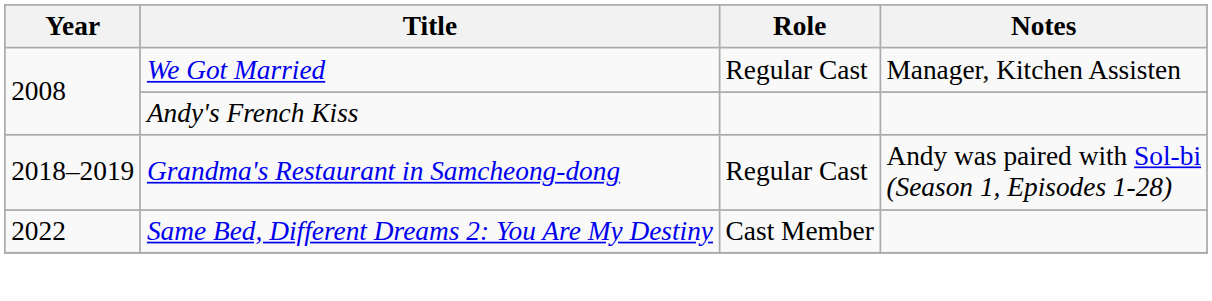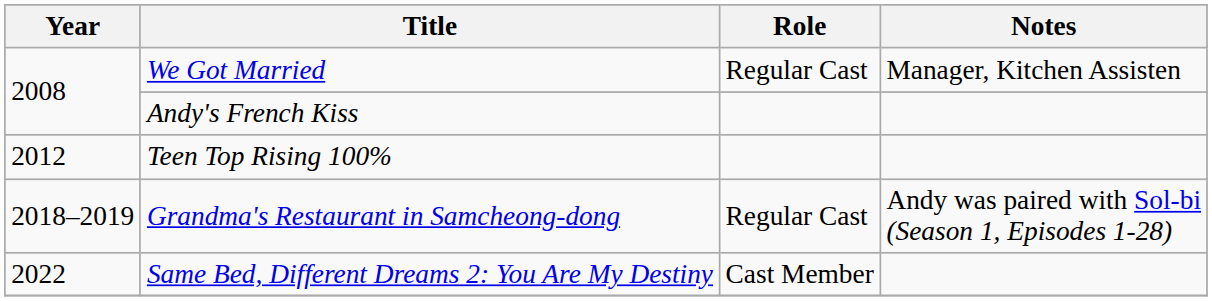 <table class="wikitable sortable">
 <tr>
 <th>Year</th>
 <th>Title</th>
 <th>Role</th>
 <th>Notes</th>
 </tr>
 <tr>
 <td rowspan="2">2008</td>
 <td><em><a href='#'>We Got Married</a></em></td>
 <td>Regular Cast</td>
 <td>Manager, Kitchen Assisten</td>
 </tr>
 <tr>
 <td><em>Andy's French Kiss</em></td>
 <td></td>
 <td></td>
 </tr>
 <tr>
+<td>2012</td>
+<td><em>Teen Top Rising 100%</em></td>
+<td></td>
+<td></td>
+</tr>
+<tr>
 <td>2018–2019</td>
 <td><em><a href='#'>Grandma's Restaurant in Samcheong-dong</a></em></td>
 <td>Regular Cast</td>
 <td>Andy was paired with <a href='#'>Sol-bi</a><br><em>(Season 1, Episodes 1-28)</em></td>
 </tr>
 <tr>
 <td>2022</td>
 <td><em><a href='#'>Same Bed, Different Dreams 2: You Are My Destiny</a></em></td>
 <td>Cast Member</td>
 <td></td>
 </tr>
 <tr>
 </tr>
 </table>
